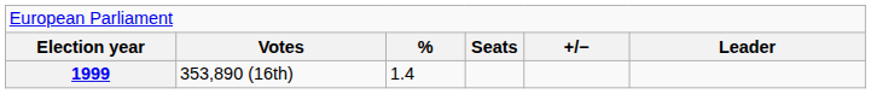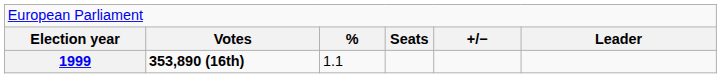 <table class=wikitable style="width:50%; border:1px #AAAAFF solid">
 <tr>
 <td colspan=6><a href='#'>European Parliament</a></td>
 </tr>
 <tr>
 <th width=13%>Election year</th>
 <th width=16%>Votes</th>
 <th width=6%>%</th>
 <th width=1%>Seats</th>
 <th width=8%>+/−</th>
 <th width=18%>Leader</th>
 </tr>
 <tr>
 <th><a href='#'>1999</a></th>
-<td>353,890 (16th)</td>
-<td>1.4</td>
+<td><strong>353,890 (16th)</strong></td>
+<td>1.1</td>
 <td></td>
 <td></td>
 <td></td>
 </tr>
 </table>
